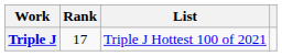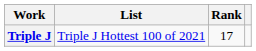 <table class="wikitable sortable plainrowheaders" style="text-align:center;">
 <tr>
 <th>Work</th>
+<th>List</th>
 <th>Rank</th>
-<th>List</th>
 <th></th>
 </tr>
 <tr>
 <th scope="row"><a href='#'>Triple J</a></th>
+<td><a href='#'>Triple J Hottest 100 of 2021</a></td>
 <td>17</td>
-<td><a href='#'>Triple J Hottest 100 of 2021</a></td>
 <td></td>
 </tr>
 </table>
